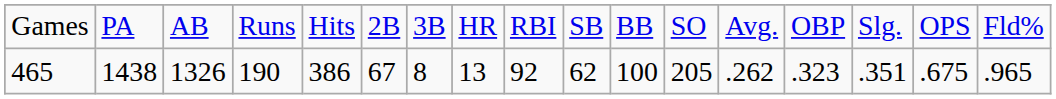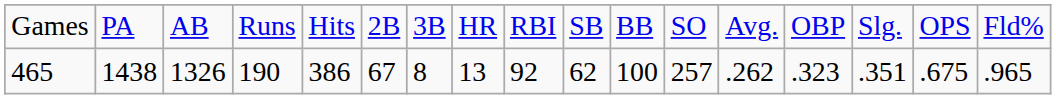 <table class="wikitable">
 <tr>
 <td>Games</td>
 <td><a href='#'>PA</a></td>
 <td><a href='#'>AB</a></td>
 <td><a href='#'>Runs</a></td>
 <td><a href='#'>Hits</a></td>
 <td><a href='#'>2B</a></td>
 <td><a href='#'>3B</a></td>
 <td><a href='#'>HR</a></td>
 <td><a href='#'>RBI</a></td>
 <td><a href='#'>SB</a></td>
 <td><a href='#'>BB</a></td>
 <td><a href='#'>SO</a></td>
 <td><a href='#'>Avg.</a></td>
 <td><a href='#'>OBP</a></td>
 <td><a href='#'>Slg.</a></td>
 <td><a href='#'>OPS</a></td>
 <td><a href='#'>Fld%</a></td>
 </tr>
 <tr>
 <td>465</td>
 <td>1438</td>
 <td>1326</td>
 <td>190</td>
 <td>386</td>
 <td>67</td>
 <td>8</td>
 <td>13</td>
 <td>92</td>
 <td>62</td>
 <td>100</td>
-<td>205</td>
+<td>257</td>
 <td>.262</td>
 <td>.323</td>
 <td>.351</td>
 <td>.675</td>
 <td>.965</td>
 </tr>
 </table>
